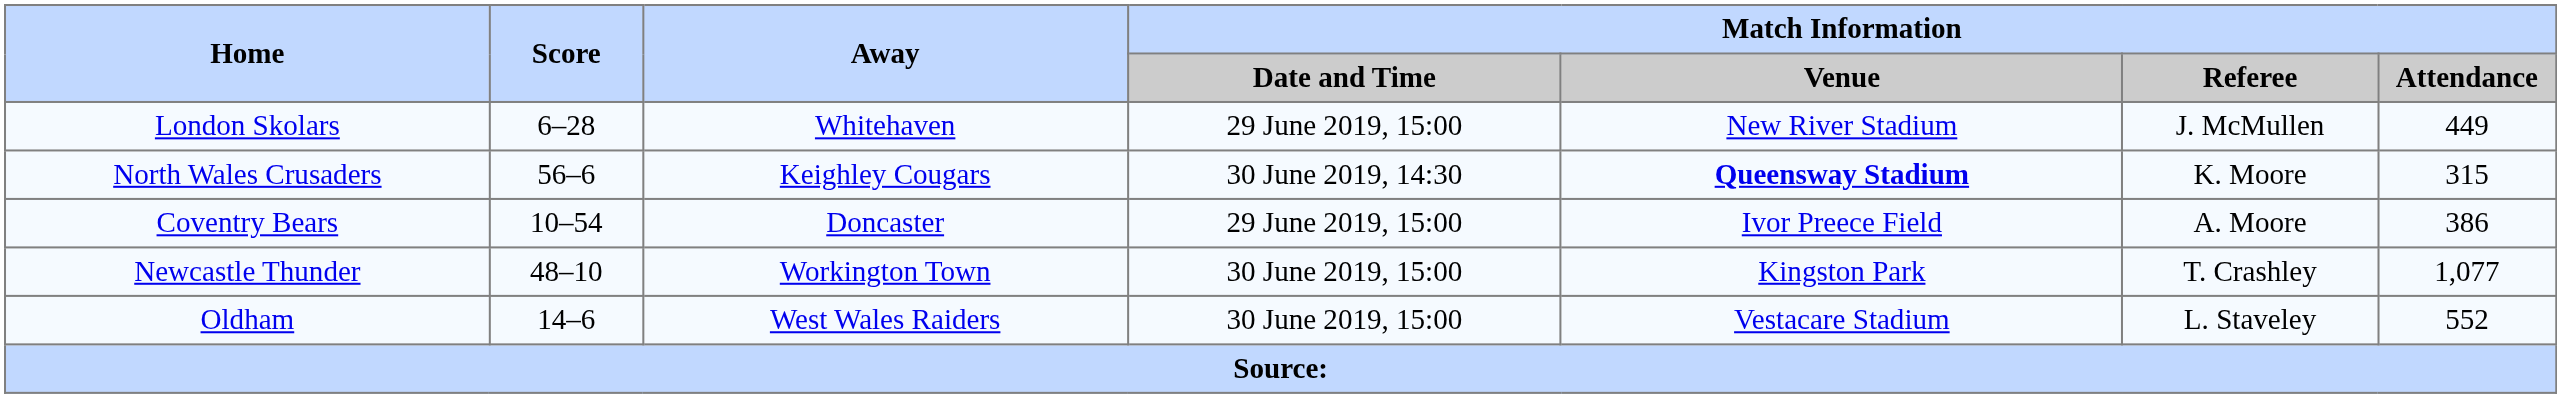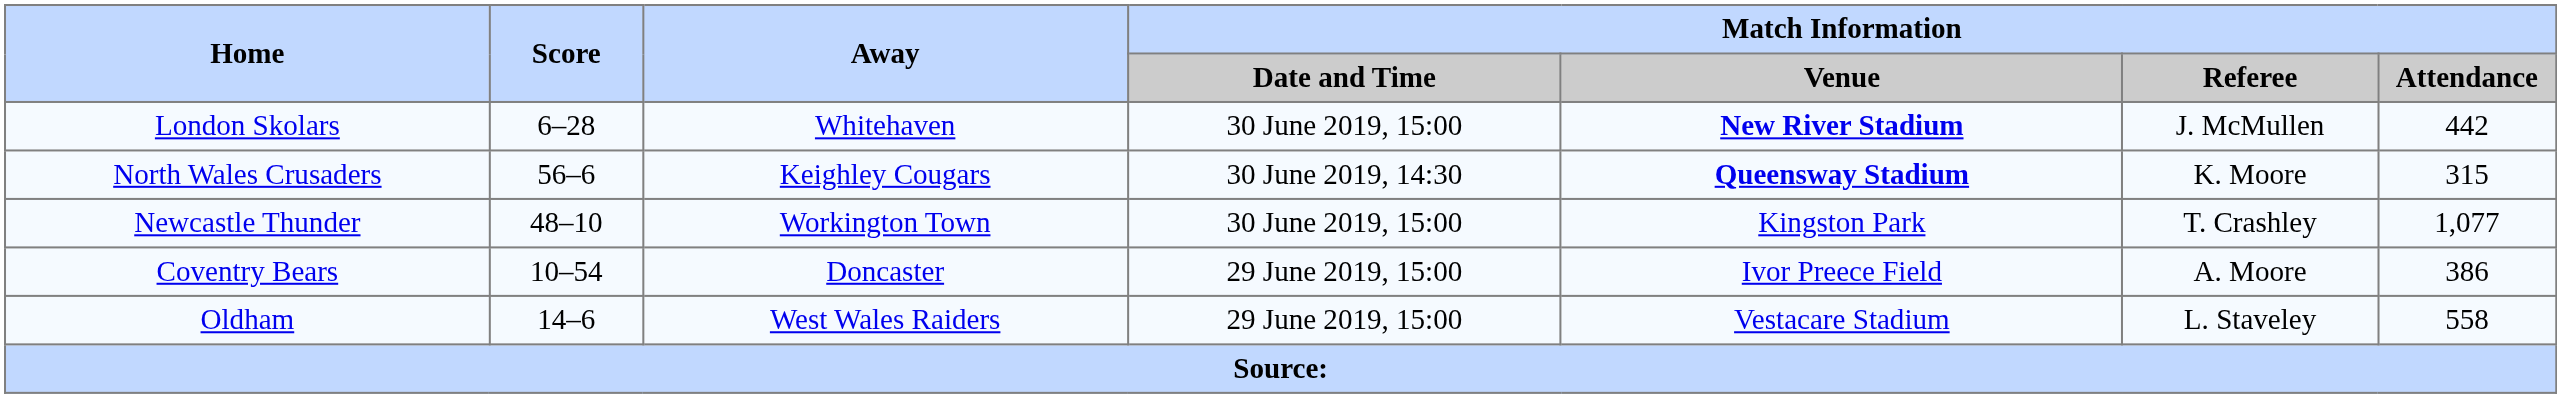 <table border=1 style="border-collapse:collapse; font-size:90%; text-align:center;" cellpadding=3 cellspacing=0 width=100%>
 <tr bgcolor=#C1D8FF>
 <th rowspan=2 width=19%>Home</th>
 <th rowspan=2 width=6%>Score</th>
 <th rowspan=2 width=19%>Away</th>
 <th colspan=4>Match Information</th>
 </tr>
 <tr bgcolor=#CCCCCC>
 <th width=17%>Date and Time</th>
 <th width=22%>Venue</th>
 <th width=10%>Referee</th>
 <th width=7%>Attendance</th>
 </tr>
 <tr bgcolor=#F5FAFF>
 <td> <a href='#'>London Skolars</a></td>
 <td>6–28</td>
 <td> <a href='#'>Whitehaven</a></td>
-<td>29 June 2019, 15:00</td>
-<td><a href='#'>New River Stadium</a></td>
+<td>30 June 2019, 15:00</td>
+<td><strong><a href='#'>New River Stadium</a></strong></td>
 <td>J. McMullen</td>
-<td>449</td>
+<td>442</td>
 </tr>
 <tr bgcolor=#F5FAFF>
 <td> <a href='#'>North Wales Crusaders</a></td>
 <td>56–6</td>
 <td> <a href='#'>Keighley Cougars</a></td>
 <td>30 June 2019, 14:30</td>
 <td><strong><a href='#'>Queensway Stadium</a></strong></td>
 <td>K. Moore</td>
 <td>315</td>
 </tr>
 <tr bgcolor=#F5FAFF>
+<td> <a href='#'>Newcastle Thunder</a></td>
+<td>48–10</td>
+<td> <a href='#'>Workington Town</a></td>
+<td>30 June 2019, 15:00</td>
+<td><a href='#'>Kingston Park</a></td>
+<td>T. Crashley</td>
+<td>1,077</td>
+</tr>
+<tr bgcolor=#F5FAFF>
 <td> <a href='#'>Coventry Bears</a></td>
 <td>10–54</td>
 <td> <a href='#'>Doncaster</a></td>
 <td>29 June 2019, 15:00</td>
 <td><a href='#'>Ivor Preece Field</a></td>
 <td>A. Moore</td>
 <td>386</td>
 </tr>
 <tr bgcolor=#F5FAFF>
-<td> <a href='#'>Newcastle Thunder</a></td>
-<td>48–10</td>
-<td> <a href='#'>Workington Town</a></td>
-<td>30 June 2019, 15:00</td>
-<td><a href='#'>Kingston Park</a></td>
-<td>T. Crashley</td>
-<td>1,077</td>
-</tr>
-<tr bgcolor=#F5FAFF>
 <td> <a href='#'>Oldham</a></td>
 <td>14–6</td>
 <td> <a href='#'>West Wales Raiders</a></td>
-<td>30 June 2019, 15:00</td>
+<td>29 June 2019, 15:00</td>
 <td><a href='#'>Vestacare Stadium</a></td>
 <td>L. Staveley</td>
-<td>552</td>
+<td>558</td>
 </tr>
 <tr style="background:#c1d8ff;">
 <th colspan=7>Source:</th>
 </tr>
 </table>
